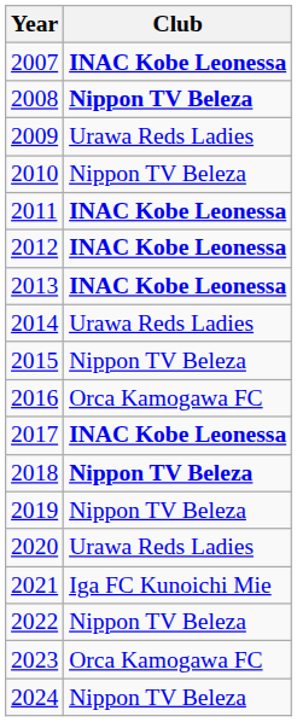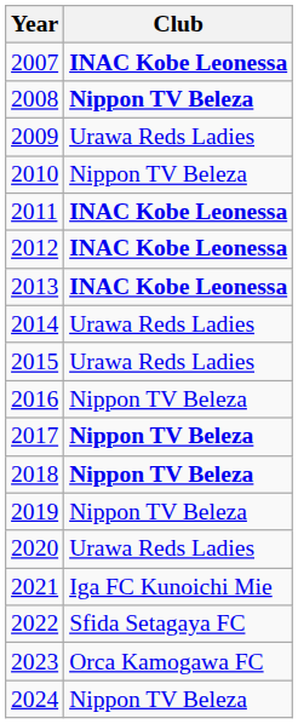 <table class="wikitable">
 <tr>
 <th>Year</th>
 <th>Club</th>
 </tr>
 <tr>
 <td><a href='#'>2007</a></td>
 <td><strong><a href='#'>INAC Kobe Leonessa</a></strong></td>
 </tr>
 <tr>
 <td><a href='#'>2008</a></td>
 <td><strong><a href='#'>Nippon TV Beleza</a></strong></td>
 </tr>
 <tr>
 <td><a href='#'>2009</a></td>
 <td><a href='#'>Urawa Reds Ladies</a></td>
 </tr>
 <tr>
 <td><a href='#'>2010</a></td>
 <td><a href='#'>Nippon TV Beleza</a></td>
 </tr>
 <tr>
 <td><a href='#'>2011</a></td>
 <td><strong><a href='#'>INAC Kobe Leonessa</a></strong></td>
 </tr>
 <tr>
 <td><a href='#'>2012</a></td>
 <td><strong><a href='#'>INAC Kobe Leonessa</a></strong></td>
 </tr>
 <tr>
 <td><a href='#'>2013</a></td>
 <td><strong><a href='#'>INAC Kobe Leonessa</a></strong></td>
 </tr>
 <tr>
 <td><a href='#'>2014</a></td>
 <td><a href='#'>Urawa Reds Ladies</a></td>
 </tr>
 <tr>
 <td><a href='#'>2015</a></td>
+<td><a href='#'>Urawa Reds Ladies</a></td>
+</tr>
+<tr>
+<td><a href='#'>2016</a></td>
 <td><a href='#'>Nippon TV Beleza</a></td>
 </tr>
 <tr>
-<td><a href='#'>2016</a></td>
-<td><a href='#'>Orca Kamogawa FC</a></td>
-</tr>
-<tr>
 <td><a href='#'>2017</a></td>
-<td><strong><a href='#'>INAC Kobe Leonessa</a></strong></td>
+<td><strong><a href='#'>Nippon TV Beleza</a></strong></td>
 </tr>
 <tr>
 <td><a href='#'>2018</a></td>
 <td><strong><a href='#'>Nippon TV Beleza</a></strong></td>
 </tr>
 <tr>
 <td><a href='#'>2019</a></td>
 <td><a href='#'>Nippon TV Beleza</a></td>
 </tr>
 <tr>
 <td><a href='#'>2020</a></td>
 <td><a href='#'>Urawa Reds Ladies</a></td>
 </tr>
 <tr>
 <td><a href='#'>2021</a></td>
 <td><a href='#'>Iga FC Kunoichi Mie</a></td>
 </tr>
 <tr>
 <td><a href='#'>2022</a></td>
-<td><a href='#'>Nippon TV Beleza</a></td>
+<td><a href='#'>Sfida Setagaya FC</a></td>
 </tr>
 <tr>
 <td><a href='#'>2023</a></td>
 <td><a href='#'>Orca Kamogawa FC</a></td>
 </tr>
 <tr>
 <td><a href='#'>2024</a></td>
 <td><a href='#'>Nippon TV Beleza</a></td>
 </tr>
 </table>
